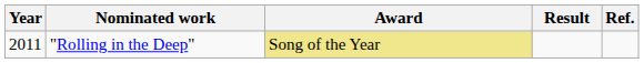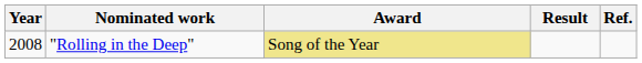 <table class="wikitable">
 <tr>
 <th>Year</th>
 <th width="250">Nominated work</th>
 <th width="325">Award</th>
 <th width="65">Result</th>
 <th>Ref.</th>
 </tr>
 <tr>
-<td>2011</td>
+<td>2008</td>
 <td>"<a href='#'>Rolling in the Deep</a>"</td>
 <td style="background: khaki;">Song of the Year</td>
 <td></td>
 <td></td>
 </tr>
 </table>
